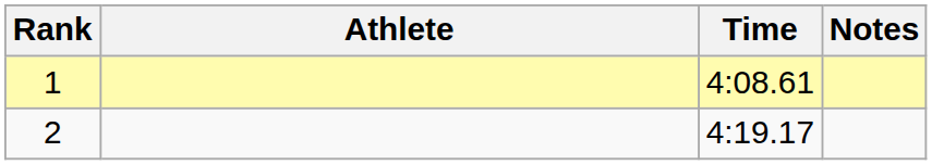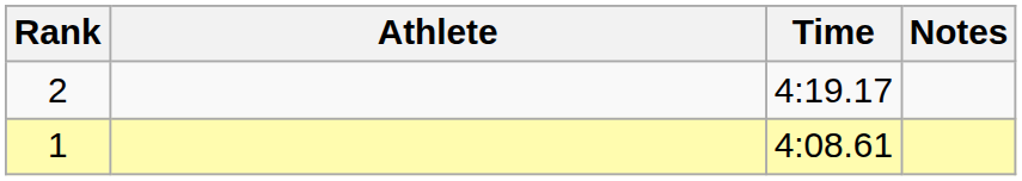 <table class="wikitable" style="text-align:center">
 <tr>
 <th>Rank</th>
 <th Style="width:18em">Athlete</th>
 <th>Time</th>
 <th>Notes</th>
 </tr>
+<tr>
+<td>2</td>
+<td style="text-align:left"></td>
+<td>4:19.17</td>
+<td></td>
+</tr>
 <tr style="width:10px; background:#fffcaf">
 <td>1</td>
 <td style="text-align:left"></td>
 <td>4:08.61</td>
 <td></td>
 </tr>
-<tr>
-<td>2</td>
-<td style="text-align:left"></td>
-<td>4:19.17</td>
-<td></td>
-</tr>
 </table>
